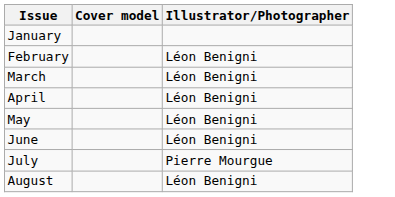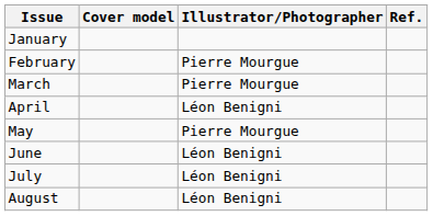 <table class="wikitable">
 <tr>
 <th>Issue</th>
 <th>Cover model</th>
 <th>Illustrator/Photographer</th>
+<th>Ref.</th>
 </tr>
 <tr>
 <td>January</td>
+<td></td>
 <td></td>
 <td></td>
 </tr>
 <tr>
 <td>February</td>
 <td></td>
-<td>Léon Benigni</td>
+<td>Pierre Mourgue</td>
+<td></td>
 </tr>
 <tr>
 <td>March</td>
 <td></td>
-<td>Léon Benigni</td>
+<td>Pierre Mourgue</td>
+<td></td>
 </tr>
 <tr>
 <td>April</td>
 <td></td>
 <td>Léon Benigni</td>
+<td></td>
 </tr>
 <tr>
 <td>May</td>
 <td></td>
-<td>Léon Benigni</td>
+<td>Pierre Mourgue</td>
+<td></td>
 </tr>
 <tr>
 <td>June</td>
 <td></td>
 <td>Léon Benigni</td>
+<td></td>
 </tr>
 <tr>
 <td>July</td>
 <td></td>
-<td>Pierre Mourgue</td>
+<td>Léon Benigni</td>
+<td></td>
 </tr>
 <tr>
 <td>August</td>
 <td></td>
 <td>Léon Benigni</td>
+<td></td>
 </tr>
 </table>
